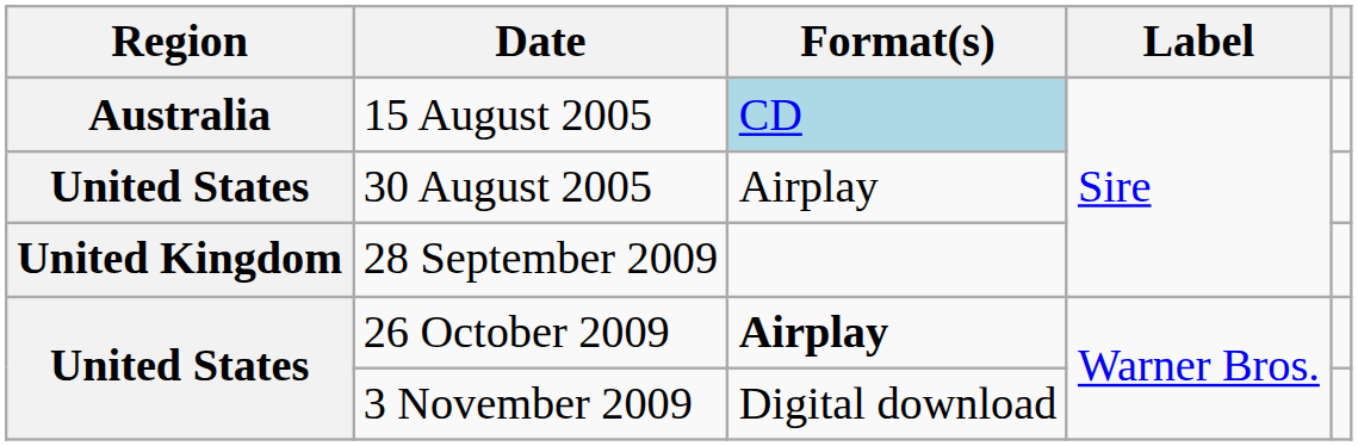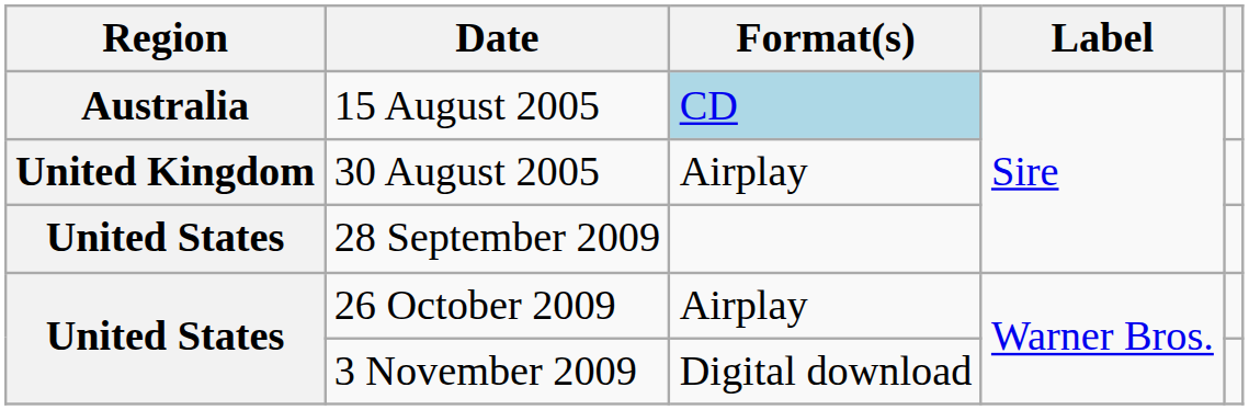 <table class="wikitable plainrowheaders">
 <tr>
 <th>Region</th>
 <th>Date</th>
 <th>Format(s)</th>
 <th>Label</th>
 <th></th>
 </tr>
 <tr>
 <th scope="row">Australia</th>
 <td>15 August 2005</td>
 <td style="background: lightblue;"><a href='#'>CD</a></td>
 <td rowspan="3"><a href='#'>Sire</a></td>
 <td></td>
 </tr>
 <tr>
-<th scope="row">United States</th>
+<th scope="row">United Kingdom</th>
 <td>30 August 2005</td>
 <td>Airplay</td>
 <td></td>
 </tr>
 <tr>
-<th scope="row">United Kingdom</th>
+<th scope="row">United States</th>
 <td>28 September 2009</td>
 <td></td>
 <td></td>
 </tr>
 <tr>
 <th scope="row" rowspan="2">United States </th>
 <td>26 October 2009</td>
-<td><strong>Airplay</strong></td>
+<td>Airplay</td>
 <td rowspan="2"><a href='#'>Warner Bros.</a></td>
 <td></td>
 </tr>
 <tr>
 <td>3 November 2009</td>
 <td>Digital download</td>
 <td></td>
 </tr>
 </table>
